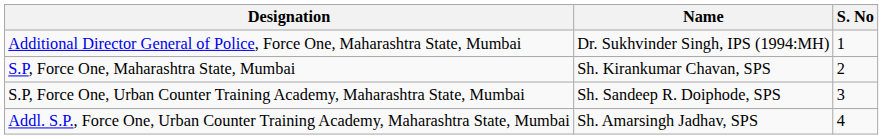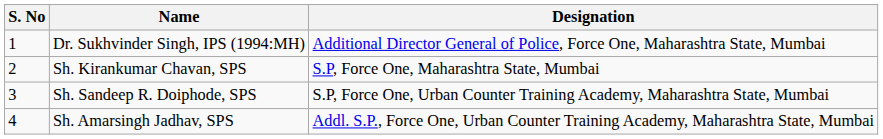 <table class="wikitable">
 <tr>
+<th>S. No</th>
+<th>Name</th>
 <th>Designation</th>
-<th>Name</th>
-<th>S. No</th>
 </tr>
 <tr>
+<td>1</td>
+<td>Dr. Sukhvinder Singh, IPS (1994:MH)</td>
 <td><a href='#'>Additional Director General of Police</a>, Force One, Maharashtra State, Mumbai</td>
-<td>Dr. Sukhvinder Singh, IPS (1994:MH)</td>
-<td>1</td>
 </tr>
 <tr>
+<td>2</td>
+<td>Sh. Kirankumar Chavan, SPS</td>
 <td><a href='#'>S.P</a>, Force One, Maharashtra State, Mumbai</td>
-<td>Sh. Kirankumar Chavan, SPS</td>
-<td>2</td>
 </tr>
 <tr>
+<td>3</td>
+<td>Sh. Sandeep R. Doiphode, SPS</td>
 <td>S.P, Force One, Urban Counter Training Academy, Maharashtra State, Mumbai</td>
-<td>Sh. Sandeep R. Doiphode, SPS</td>
-<td>3</td>
 </tr>
 <tr>
+<td>4</td>
+<td>Sh. Amarsingh Jadhav, SPS</td>
 <td><a href='#'>Addl. S.P.</a>, Force One, Urban Counter Training Academy, Maharashtra State, Mumbai</td>
-<td>Sh. Amarsingh Jadhav, SPS</td>
-<td>4</td>
 </tr>
 </table>
